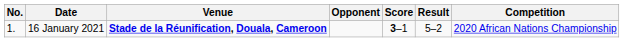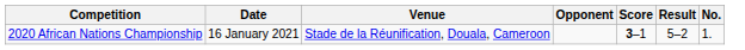 <table class="wikitable">
 <tr>
-<th>No.</th>
+<th>Competition</th>
 <th>Date</th>
 <th>Venue</th>
 <th>Opponent</th>
 <th>Score</th>
 <th>Result</th>
-<th>Competition</th>
+<th>No.</th>
 </tr>
 <tr>
-<td>1.</td>
+<td><a href='#'>2020 African Nations Championship</a></td>
 <td>16 January 2021</td>
-<td><strong><a href='#'>Stade de la Réunification</a>, <a href='#'>Douala</a>, <a href='#'>Cameroon</a></strong></td>
+<td><a href='#'>Stade de la Réunification</a>, <a href='#'>Douala</a>, <a href='#'>Cameroon</a></td>
 <td></td>
 <td align=center><strong>3</strong>–1</td>
 <td align=center>5–2</td>
-<td><a href='#'>2020 African Nations Championship</a></td>
+<td>1.</td>
 </tr>
 </table>
